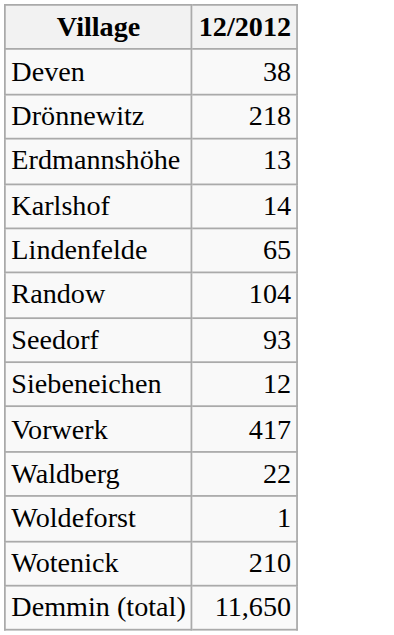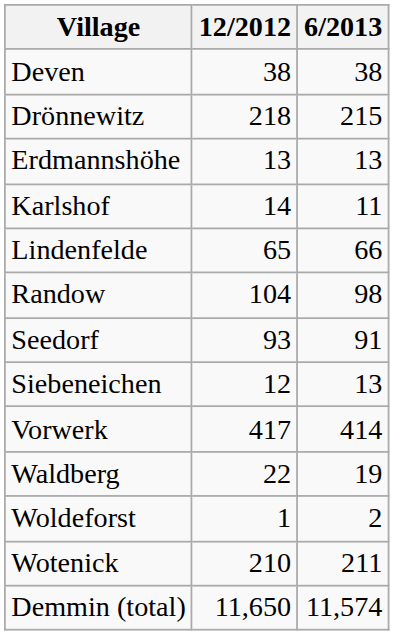 <table class="wikitable sortable">
 <tr>
 <th>Village</th>
 <th>12/2012</th>
+<th>6/2013</th>
 </tr>
 <tr>
 <td>Deven</td>
+<td align="right">38</td>
 <td align="right">38</td>
 </tr>
 <tr>
 <td>Drönnewitz</td>
 <td align="right">218</td>
+<td align="right">215</td>
 </tr>
 <tr>
 <td>Erdmannshöhe</td>
+<td align="right">13</td>
 <td align="right">13</td>
 </tr>
 <tr>
 <td>Karlshof</td>
 <td align="right">14</td>
+<td align="right">11</td>
 </tr>
 <tr>
 <td>Lindenfelde</td>
 <td align="right">65</td>
+<td align="right">66</td>
 </tr>
 <tr>
 <td>Randow</td>
 <td align="right">104</td>
+<td align="right">98</td>
 </tr>
 <tr>
 <td>Seedorf</td>
 <td align="right">93</td>
+<td align="right">91</td>
 </tr>
 <tr>
 <td>Siebeneichen</td>
 <td align="right">12</td>
+<td align="right">13</td>
 </tr>
 <tr>
 <td>Vorwerk</td>
 <td align="right">417</td>
+<td align="right">414</td>
 </tr>
 <tr>
 <td>Waldberg</td>
 <td align="right">22</td>
+<td align="right">19</td>
 </tr>
 <tr>
 <td>Woldeforst</td>
 <td align="right">1</td>
+<td align="right">2</td>
 </tr>
 <tr>
 <td>Wotenick</td>
 <td align="right">210</td>
+<td align="right">211</td>
 </tr>
 <tr>
 <td>Demmin (total)</td>
 <td align="right">11,650</td>
+<td align="right">11,574</td>
 </tr>
 </table>
